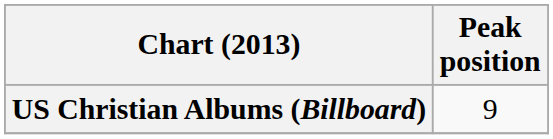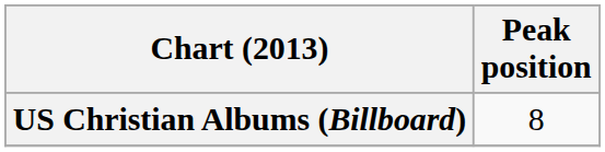 <table class="wikitable plainrowheaders sortable" style="text-align:center;">
 <tr>
 <th scope="col">Chart (2013)</th>
 <th scope="col">Peak<br>position</th>
 </tr>
 <tr>
 <th scope="row">US Christian Albums (<em>Billboard</em>)</th>
-<td>9</td>
+<td>8</td>
 </tr>
 <tr>
 </tr>
 </table>
